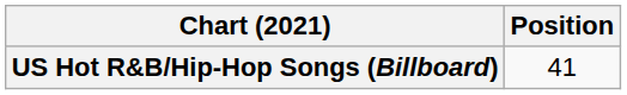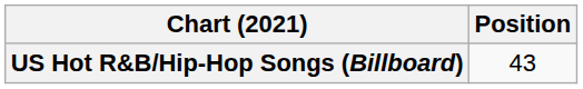 <table class="wikitable plainrowheaders" style="text-align:center">
 <tr>
 <th scope="col">Chart (2021)</th>
 <th scope="col">Position</th>
 </tr>
 <tr>
 <th scope="row">US Hot R&B/Hip-Hop Songs (<em>Billboard</em>)</th>
-<td>41</td>
+<td>43</td>
 </tr>
 </table>
